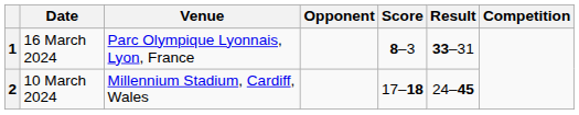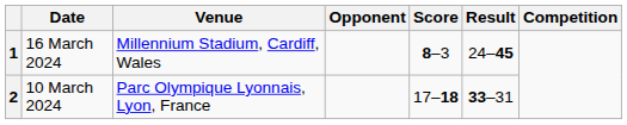 <table class="wikitable plainrowheaders">
 <tr>
 <th scope=col></th>
 <th scope=col data-sort-type=date>Date</th>
 <th scope=col>Venue</th>
 <th scope=col>Opponent</th>
 <th scope=col>Score</th>
 <th scope=col>Result</th>
 <th scope=col>Competition</th>
 </tr>
 <tr>
 <th scope=row>1</th>
 <td>16 March 2024</td>
-<td><a href='#'>Parc Olympique Lyonnais</a>, <a href='#'>Lyon</a>, France</td>
+<td><a href='#'>Millennium Stadium</a>, <a href='#'>Cardiff</a>, Wales</td>
 <td></td>
 <td align=center><strong>8</strong>–3</td>
-<td align=center><strong>33</strong>–31</td>
+<td align=center>24–<strong>45</strong></td>
 <td rowspan=2></td>
 </tr>
 <tr>
 <th scope=row>2</th>
 <td>10 March 2024</td>
-<td><a href='#'>Millennium Stadium</a>, <a href='#'>Cardiff</a>, Wales</td>
+<td><a href='#'>Parc Olympique Lyonnais</a>, <a href='#'>Lyon</a>, France</td>
 <td></td>
 <td align=center>17–<strong>18</strong></td>
-<td align=center>24–<strong>45</strong></td>
+<td align=center><strong>33</strong>–31</td>
 </tr>
 </table>
